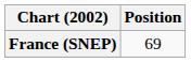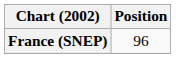 <table class="wikitable sortable plainrowheaders">
 <tr>
 <th>Chart (2002)</th>
 <th>Position</th>
 </tr>
 <tr>
 <th scope="row">France (SNEP)</th>
-<td align="center">69</td>
+<td align="center">96</td>
 </tr>
 <tr>
 </tr>
 </table>
